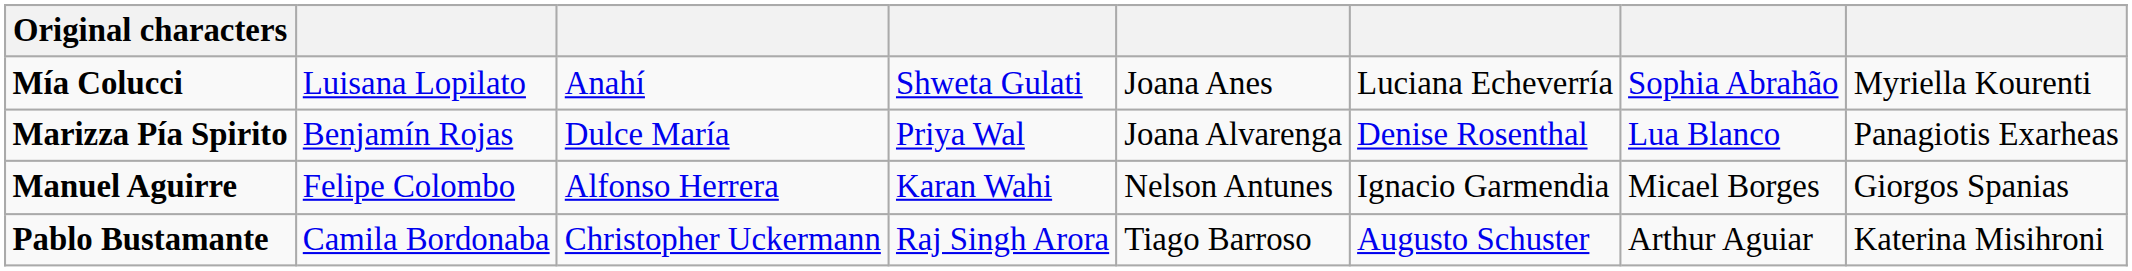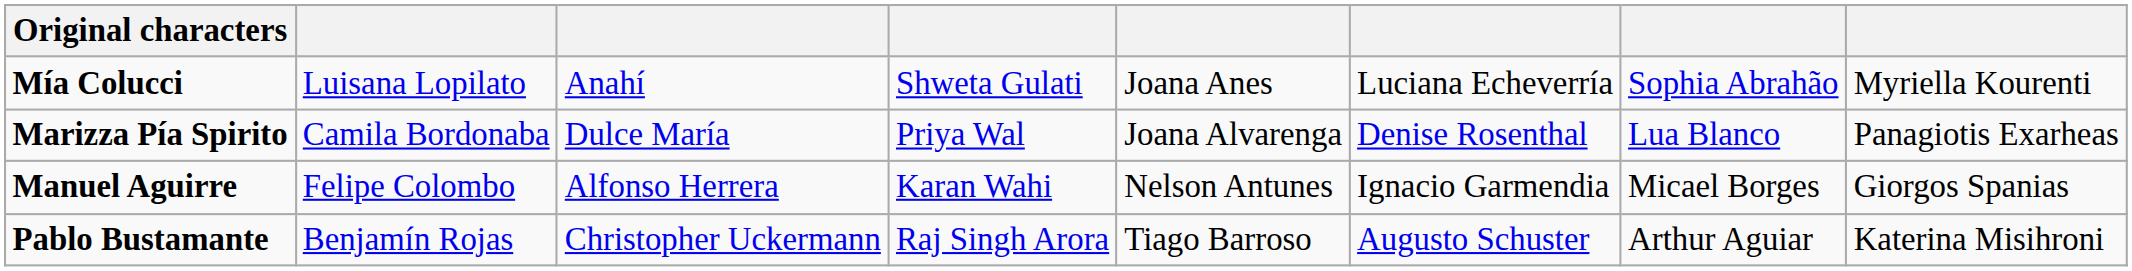 <table class="wikitable">
 <tr>
 <th>Original characters</th>
 <th></th>
 <th></th>
 <th></th>
 <th></th>
 <th></th>
 <th></th>
 <th></th>
 </tr>
 <tr>
 <td><strong>Mía Colucci</strong></td>
 <td><a href='#'>Luisana Lopilato</a></td>
 <td><a href='#'>Anahí</a></td>
 <td><a href='#'>Shweta Gulati</a></td>
 <td>Joana Anes</td>
 <td>Luciana Echeverría</td>
 <td><a href='#'>Sophia Abrahão</a></td>
 <td>Myriella Kourenti</td>
 </tr>
 <tr>
 <td><strong>Marizza Pía Spirito</strong></td>
-<td><a href='#'>Benjamín Rojas</a></td>
+<td><a href='#'>Camila Bordonaba</a></td>
 <td><a href='#'>Dulce María</a></td>
 <td><a href='#'>Priya Wal</a></td>
 <td>Joana Alvarenga</td>
 <td><a href='#'>Denise Rosenthal</a></td>
 <td><a href='#'>Lua Blanco</a></td>
 <td>Panagiotis Exarheas</td>
 </tr>
 <tr>
 <td><strong>Manuel Aguirre</strong></td>
 <td><a href='#'>Felipe Colombo</a></td>
 <td><a href='#'>Alfonso Herrera</a></td>
 <td><a href='#'>Karan Wahi</a></td>
 <td>Nelson Antunes</td>
 <td>Ignacio Garmendia</td>
 <td>Micael Borges</td>
 <td>Giorgos Spanias</td>
 </tr>
 <tr>
 <td><strong>Pablo Bustamante</strong></td>
-<td><a href='#'>Camila Bordonaba</a></td>
+<td><a href='#'>Benjamín Rojas</a></td>
 <td><a href='#'>Christopher Uckermann</a></td>
 <td><a href='#'>Raj Singh Arora</a></td>
 <td>Tiago Barroso</td>
 <td><a href='#'>Augusto Schuster</a></td>
 <td>Arthur Aguiar</td>
 <td>Katerina Misihroni</td>
 </tr>
 </table>
